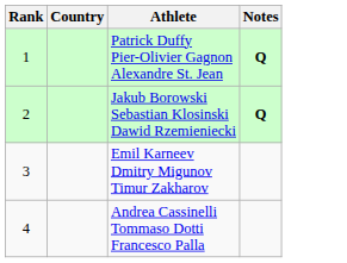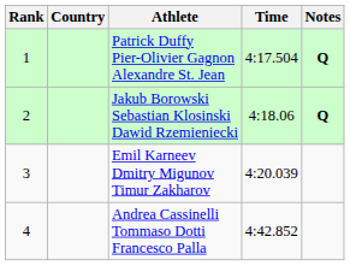 <table class="wikitable sortable" style="text-align:center">
 <tr>
 <th>Rank</th>
 <th>Country</th>
 <th>Athlete</th>
+<th>Time</th>
 <th>Notes</th>
 </tr>
 <tr style="background:#cfc;">
 <td>1</td>
 <td align=left></td>
 <td align=left><a href='#'>Patrick Duffy</a> <br> <a href='#'>Pier-Olivier Gagnon</a> <br> <a href='#'>Alexandre St. Jean</a></td>
+<td>4:17.504</td>
 <td><strong>Q</strong></td>
 </tr>
 <tr style="background:#cfc;">
 <td>2</td>
 <td align=left></td>
 <td align=left><a href='#'>Jakub Borowski</a> <br> <a href='#'>Sebastian Klosinski</a> <br> <a href='#'>Dawid Rzemieniecki</a></td>
+<td>4:18.06</td>
 <td><strong>Q</strong></td>
 </tr>
 <tr>
 <td>3</td>
 <td align=left></td>
 <td align=left><a href='#'>Emil Karneev</a> <br> <a href='#'>Dmitry Migunov</a> <br> <a href='#'>Timur Zakharov</a></td>
+<td>4:20.039</td>
 <td></td>
 </tr>
 <tr>
 <td>4</td>
 <td align=left></td>
 <td align=left><a href='#'>Andrea Cassinelli</a> <br> <a href='#'>Tommaso Dotti</a> <br> <a href='#'>Francesco Palla</a></td>
+<td>4:42.852</td>
 <td></td>
 </tr>
 </table>
